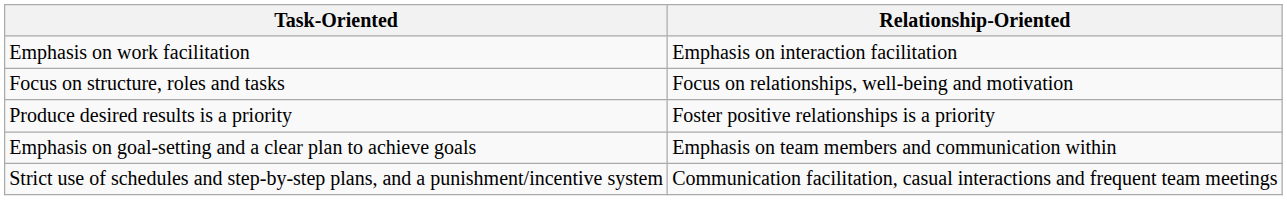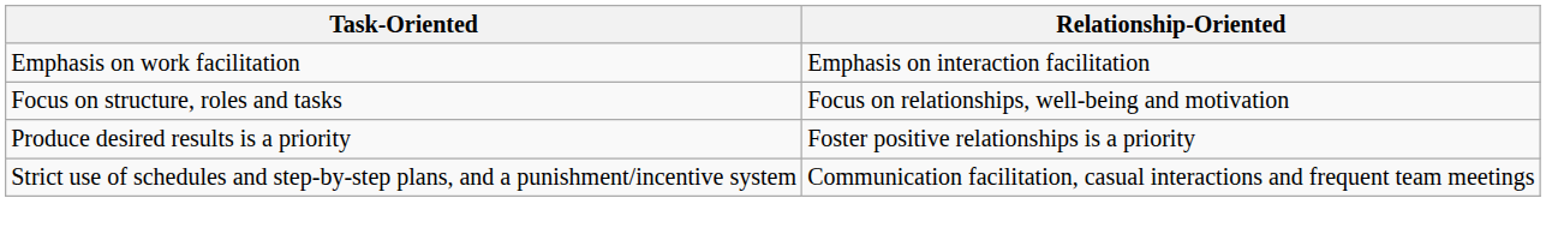 <table class="wikitable">
 <tr>
 <th>Task-Oriented</th>
 <th>Relationship-Oriented</th>
 </tr>
 <tr>
 <td>Emphasis on work facilitation</td>
 <td>Emphasis on interaction facilitation</td>
 </tr>
 <tr>
 <td>Focus on structure, roles and tasks</td>
 <td>Focus on relationships, well-being and motivation</td>
 </tr>
 <tr>
 <td>Produce desired results is a priority</td>
 <td>Foster positive relationships is a priority</td>
 </tr>
 <tr>
-<td>Emphasis on goal-setting and a clear plan to achieve goals</td>
-<td>Emphasis on team members and communication within</td>
-</tr>
-<tr>
 <td>Strict use of schedules and step-by-step plans, and a punishment/incentive system</td>
 <td>Communication facilitation, casual interactions and frequent team meetings</td>
 </tr>
 </table>
